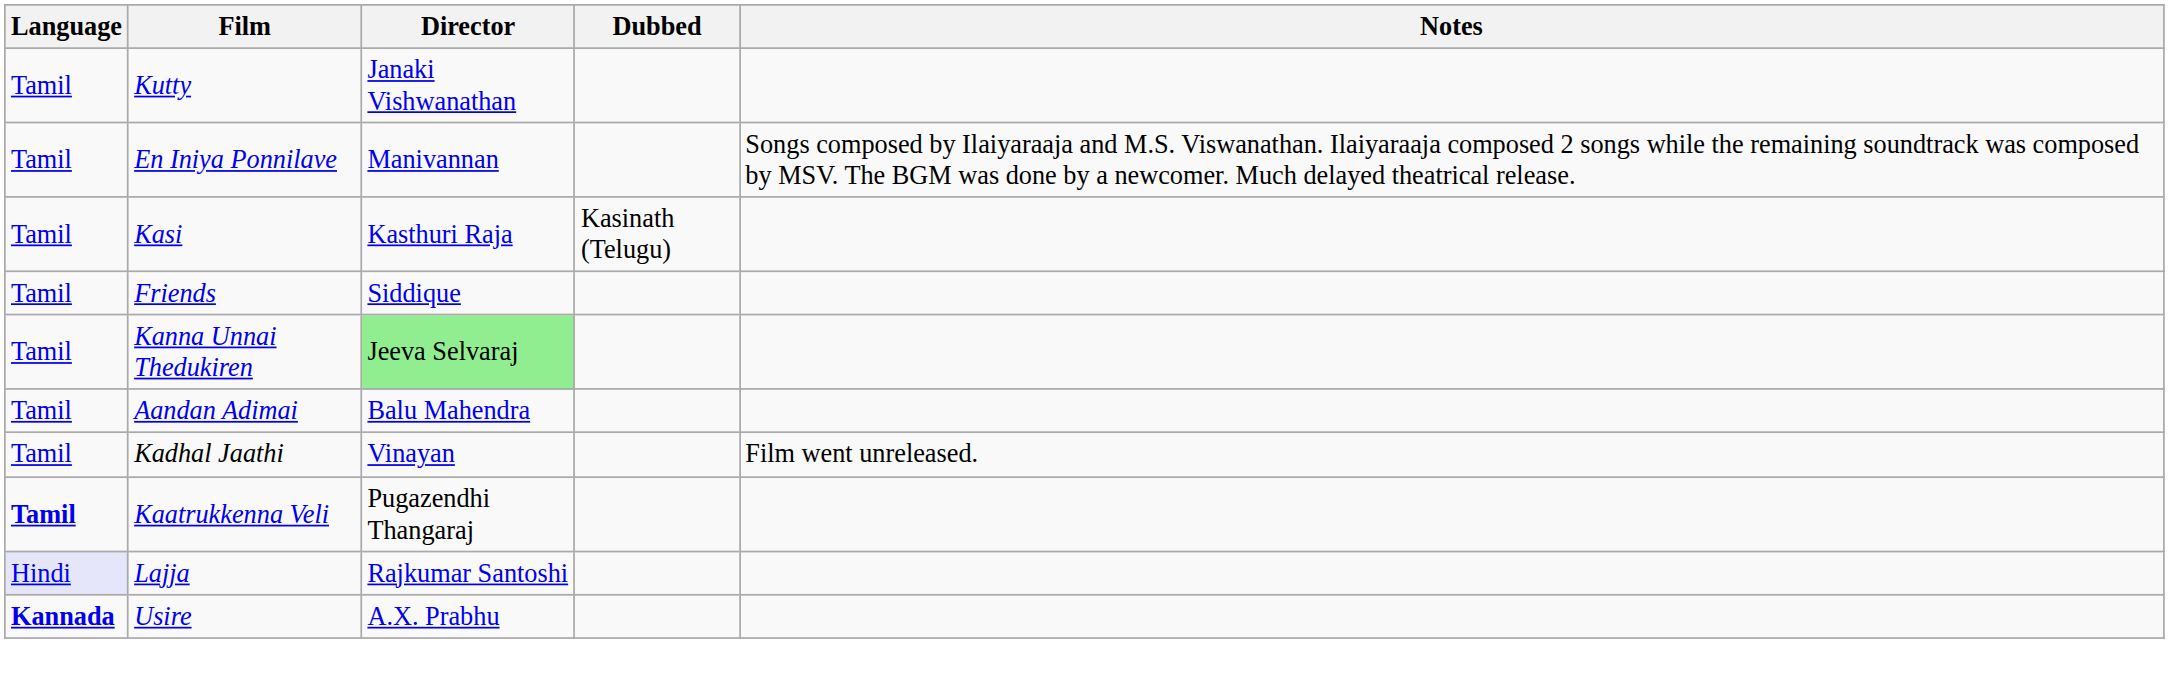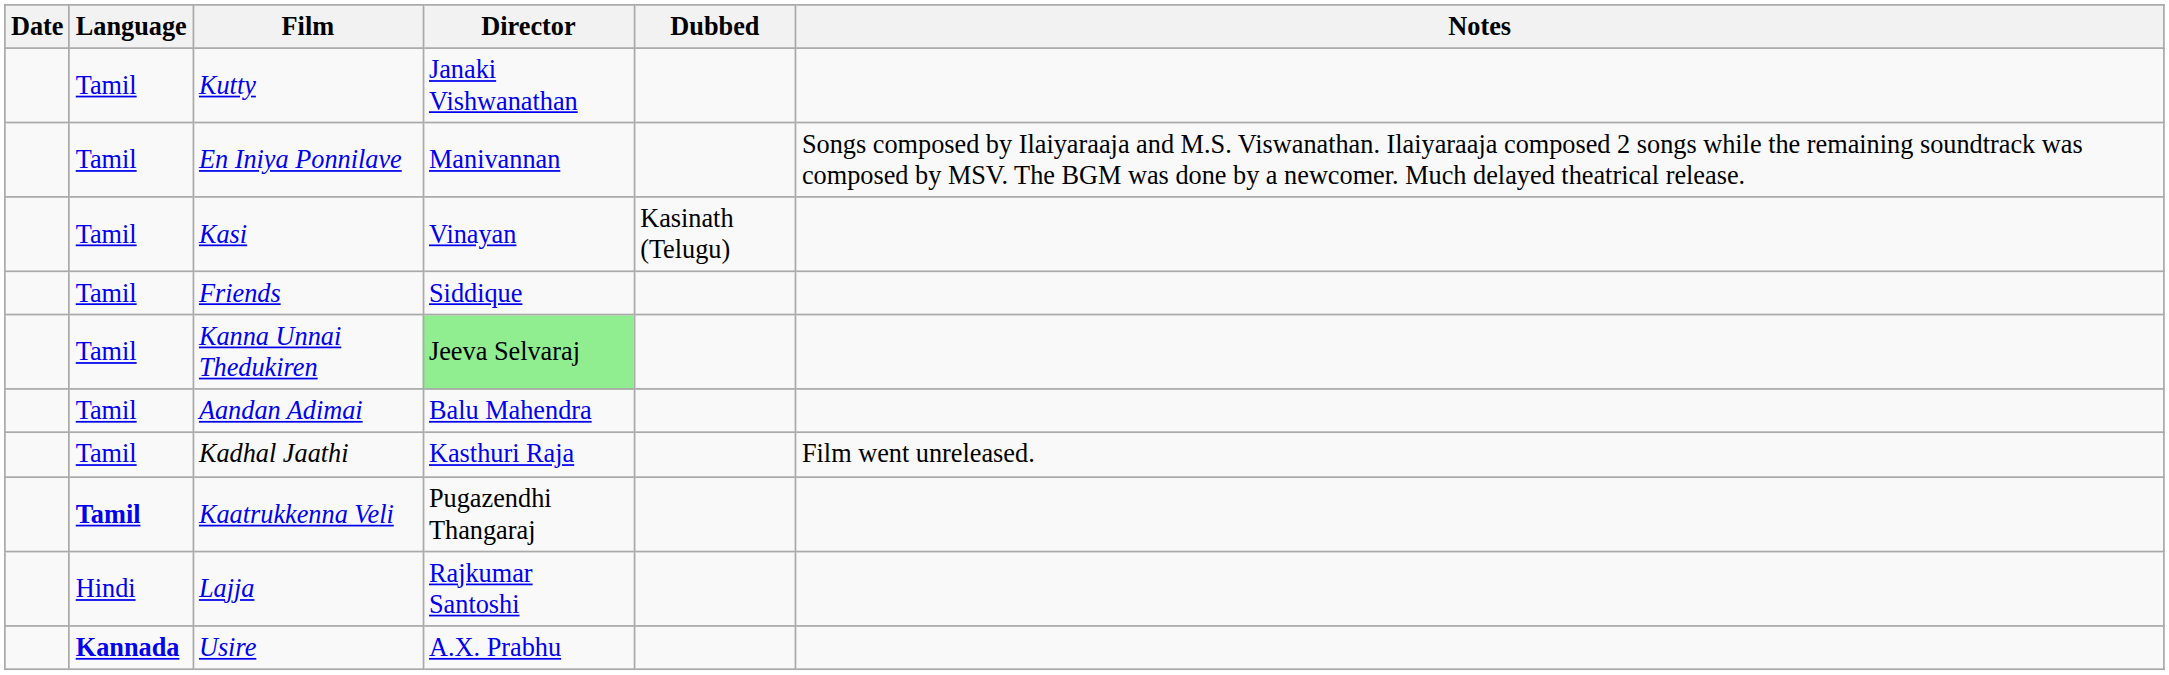 <table class="wikitable sortable" style="font-size:95%;">
 <tr>
+<th>Date</th>
 <th>Language</th>
 <th>Film</th>
 <th>Director</th>
 <th>Dubbed</th>
 <th>Notes</th>
 </tr>
 <tr>
+<td></td>
 <td><a href='#'>Tamil</a></td>
 <td><em><a href='#'>Kutty</a></em></td>
 <td><a href='#'>Janaki Vishwanathan</a></td>
 <td></td>
 <td></td>
 </tr>
 <tr>
+<td></td>
 <td><a href='#'>Tamil</a></td>
 <td><em><a href='#'>En Iniya Ponnilave</a></em></td>
 <td><a href='#'>Manivannan</a></td>
 <td></td>
 <td>Songs composed by Ilaiyaraaja and M.S. Viswanathan. Ilaiyaraaja composed 2 songs while the remaining soundtrack was composed by MSV. The BGM was done by a newcomer. Much delayed theatrical release.</td>
 </tr>
 <tr>
+<td></td>
 <td><a href='#'>Tamil</a></td>
 <td><em><a href='#'>Kasi</a></em></td>
-<td><a href='#'>Kasthuri Raja</a></td>
+<td><a href='#'>Vinayan</a></td>
 <td>Kasinath (Telugu)</td>
 <td></td>
 </tr>
 <tr>
+<td></td>
 <td><a href='#'>Tamil</a></td>
 <td><em><a href='#'>Friends</a></em></td>
 <td><a href='#'>Siddique</a></td>
 <td></td>
 <td></td>
 </tr>
 <tr>
+<td></td>
 <td><a href='#'>Tamil</a></td>
 <td><em><a href='#'>Kanna Unnai Thedukiren</a></em></td>
 <td style="background: lightgreen;">Jeeva Selvaraj</td>
 <td></td>
 <td></td>
 </tr>
 <tr>
+<td></td>
 <td><a href='#'>Tamil</a></td>
 <td><em><a href='#'>Aandan Adimai</a></em></td>
 <td><a href='#'>Balu Mahendra</a></td>
 <td></td>
 <td></td>
 </tr>
 <tr>
+<td></td>
 <td><a href='#'>Tamil</a></td>
 <td><em>Kadhal Jaathi</em></td>
-<td><a href='#'>Vinayan</a></td>
+<td><a href='#'>Kasthuri Raja</a></td>
 <td></td>
 <td>Film went unreleased.</td>
 </tr>
 <tr>
+<td></td>
 <td><strong><a href='#'>Tamil</a></strong></td>
 <td><em><a href='#'>Kaatrukkenna Veli</a></em></td>
 <td>Pugazendhi Thangaraj</td>
 <td></td>
 <td></td>
 </tr>
 <tr>
-<td style="background: lavender;"><a href='#'>Hindi</a></td>
+<td></td>
+<td><a href='#'>Hindi</a></td>
 <td><em><a href='#'>Lajja</a></em></td>
 <td><a href='#'>Rajkumar Santoshi</a></td>
 <td></td>
 <td></td>
 </tr>
 <tr>
+<td></td>
 <td><strong><a href='#'>Kannada</a></strong></td>
 <td><em><a href='#'>Usire</a></em></td>
 <td><a href='#'>A.X. Prabhu</a></td>
 <td></td>
 <td></td>
 </tr>
 </table>
